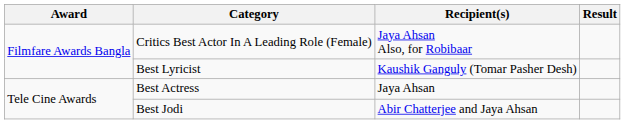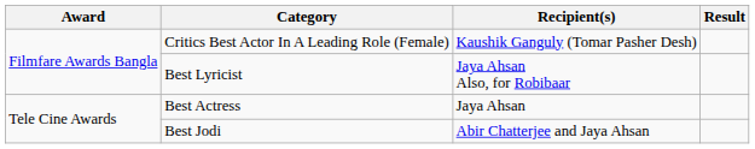 <table class="wikitable plainrowheaders sortable">
 <tr>
 <th>Award</th>
 <th>Category</th>
 <th>Recipient(s)</th>
 <th>Result</th>
 </tr>
 <tr>
 <td rowspan="2"><a href='#'>Filmfare Awards Bangla</a></td>
 <td>Critics Best Actor In A Leading Role (Female)</td>
-<td><a href='#'>Jaya Ahsan</a><br>Also, for <a href='#'>Robibaar</a></td>
+<td><a href='#'>Kaushik Ganguly</a> (Tomar Pasher Desh)</td>
 <td></td>
 </tr>
 <tr>
 <td>Best Lyricist</td>
-<td><a href='#'>Kaushik Ganguly</a> (Tomar Pasher Desh)</td>
+<td><a href='#'>Jaya Ahsan</a><br>Also, for <a href='#'>Robibaar</a></td>
 <td></td>
 </tr>
 <tr>
 <td rowspan="2">Tele Cine Awards</td>
 <td>Best Actress</td>
 <td>Jaya Ahsan</td>
 <td></td>
 </tr>
 <tr>
 <td>Best Jodi</td>
 <td><a href='#'>Abir Chatterjee</a> and Jaya Ahsan</td>
 <td></td>
 </tr>
 </table>
